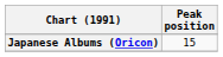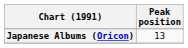 <table class="wikitable sortable plainrowheaders">
 <tr>
 <th scope="col">Chart (1991)</th>
 <th scope="col">Peak<br>position</th>
 </tr>
 <tr>
 </tr>
 <tr>
 <th scope="row">Japanese Albums (<a href='#'>Oricon</a>)</th>
-<td align="center">15</td>
+<td align="center">13</td>
 </tr>
 <tr>
 </tr>
 </table>
